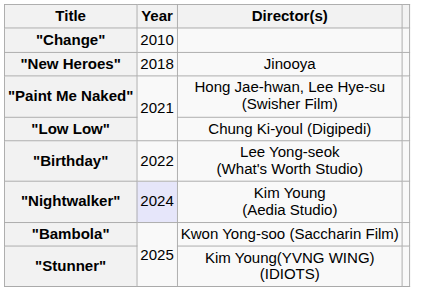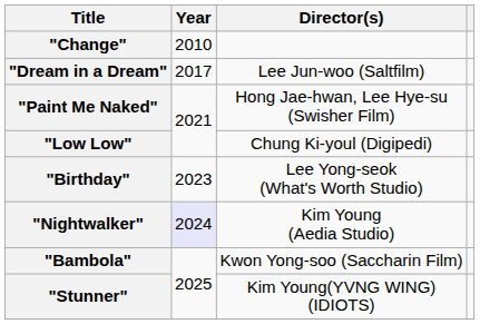 <table class="wikitable plainrowheaders" style="text-align:center">
 <tr>
 <th scope="col">Title</th>
 <th scope="col">Year</th>
 <th scope="col">Director(s)</th>
 <th scope="col"></th>
 </tr>
 <tr>
 <th scope="row">"Change"<br></th>
 <td>2010</td>
 <td></td>
 <td></td>
 </tr>
 <tr>
-<th scope="row">"New Heroes"</th>
-<td>2018</td>
-<td>Jinooya</td>
+<th scope="row">"Dream in a Dream"</th>
+<td>2017</td>
+<td>Lee Jun-woo (Saltfilm)</td>
 <td></td>
 </tr>
 <tr>
 <th scope="row">"Paint Me Naked"</th>
 <td rowspan="2">2021</td>
 <td>Hong Jae-hwan, Lee Hye-su<br>(Swisher Film)</td>
 <td></td>
 </tr>
 <tr>
 <th scope="row">"Low Low"<br></th>
 <td>Chung Ki-youl (Digipedi)</td>
 <td></td>
 </tr>
 <tr>
 <th scope="row">"Birthday"</th>
-<td>2022</td>
+<td>2023</td>
 <td>Lee Yong-seok<br>(What's Worth Studio)</td>
 <td></td>
 </tr>
 <tr>
 <th scope="row">"Nightwalker"</th>
 <td style="background: lavender;">2024</td>
 <td>Kim Young<br>(Aedia Studio)</td>
 <td></td>
 </tr>
 <tr>
 <th scope="row">"Bambola"</th>
 <td rowspan="2">2025</td>
 <td>Kwon Yong-soo (Saccharin Film)</td>
 <td></td>
 </tr>
 <tr>
 <th scope="row">"Stunner"</th>
 <td>Kim Young(YVNG WING)<br>(IDIOTS)</td>
 <td></td>
 </tr>
 <tr>
 </tr>
 </table>
